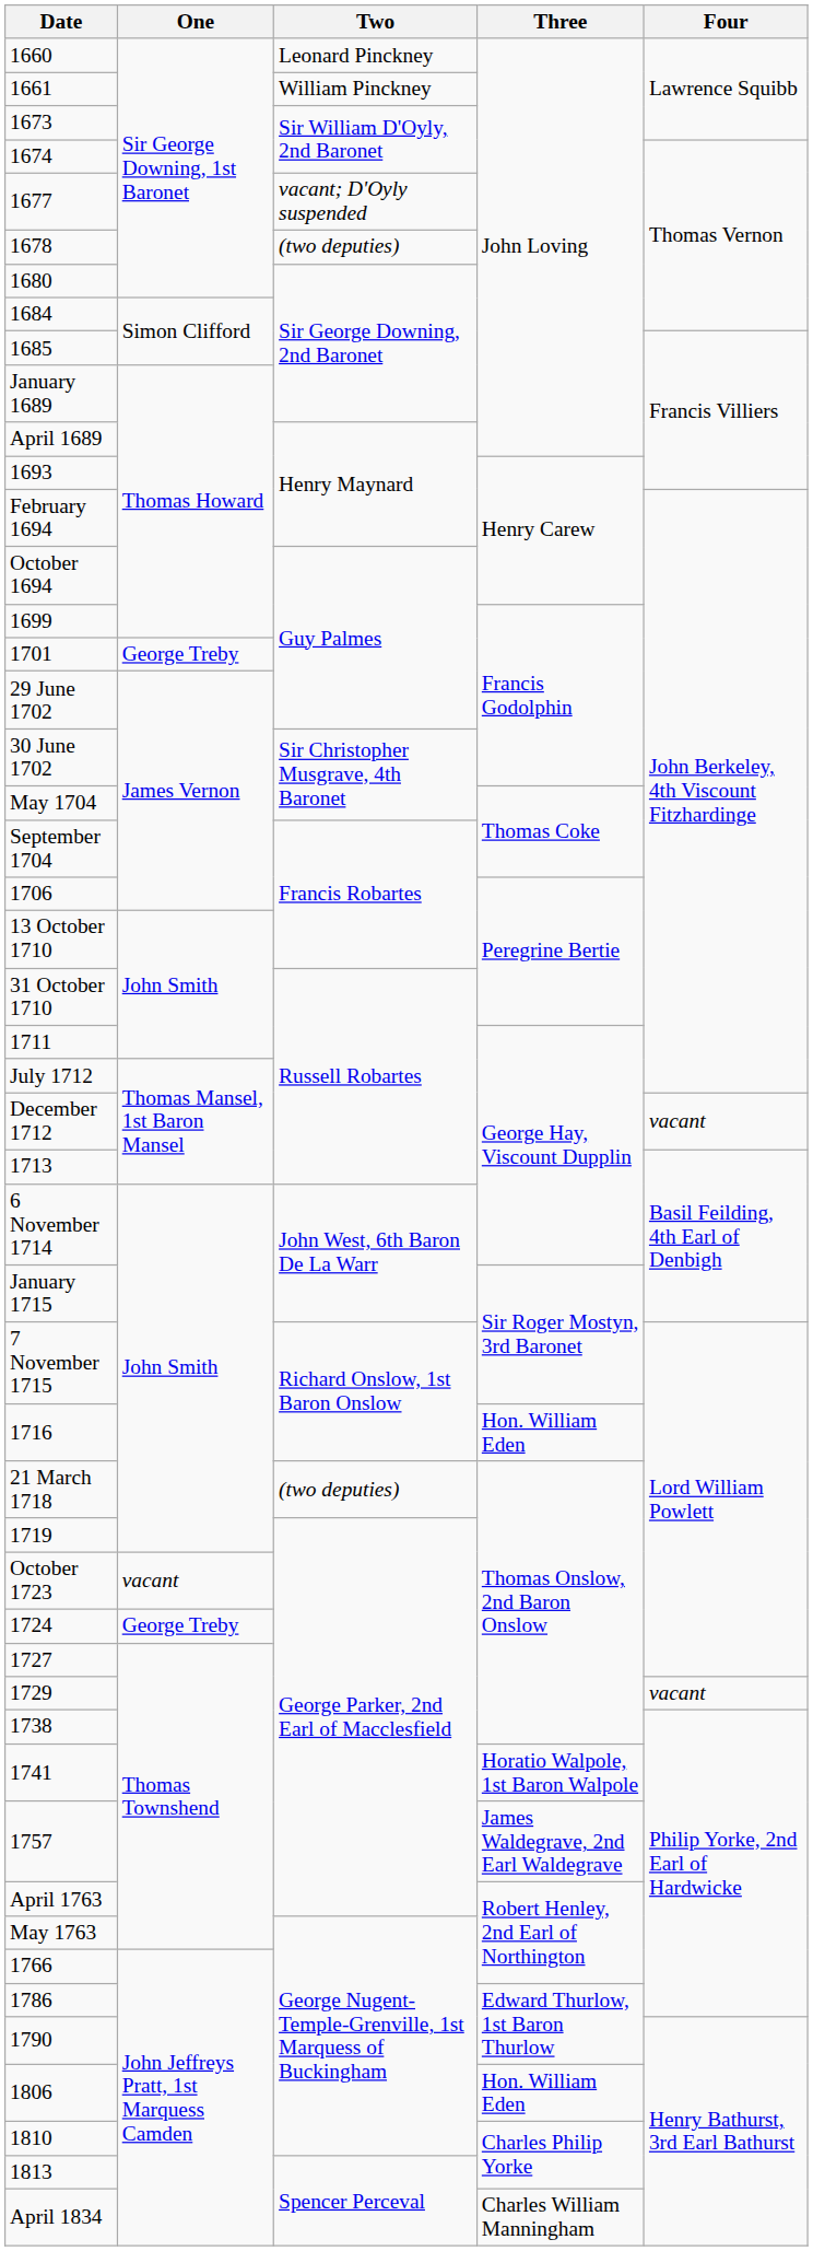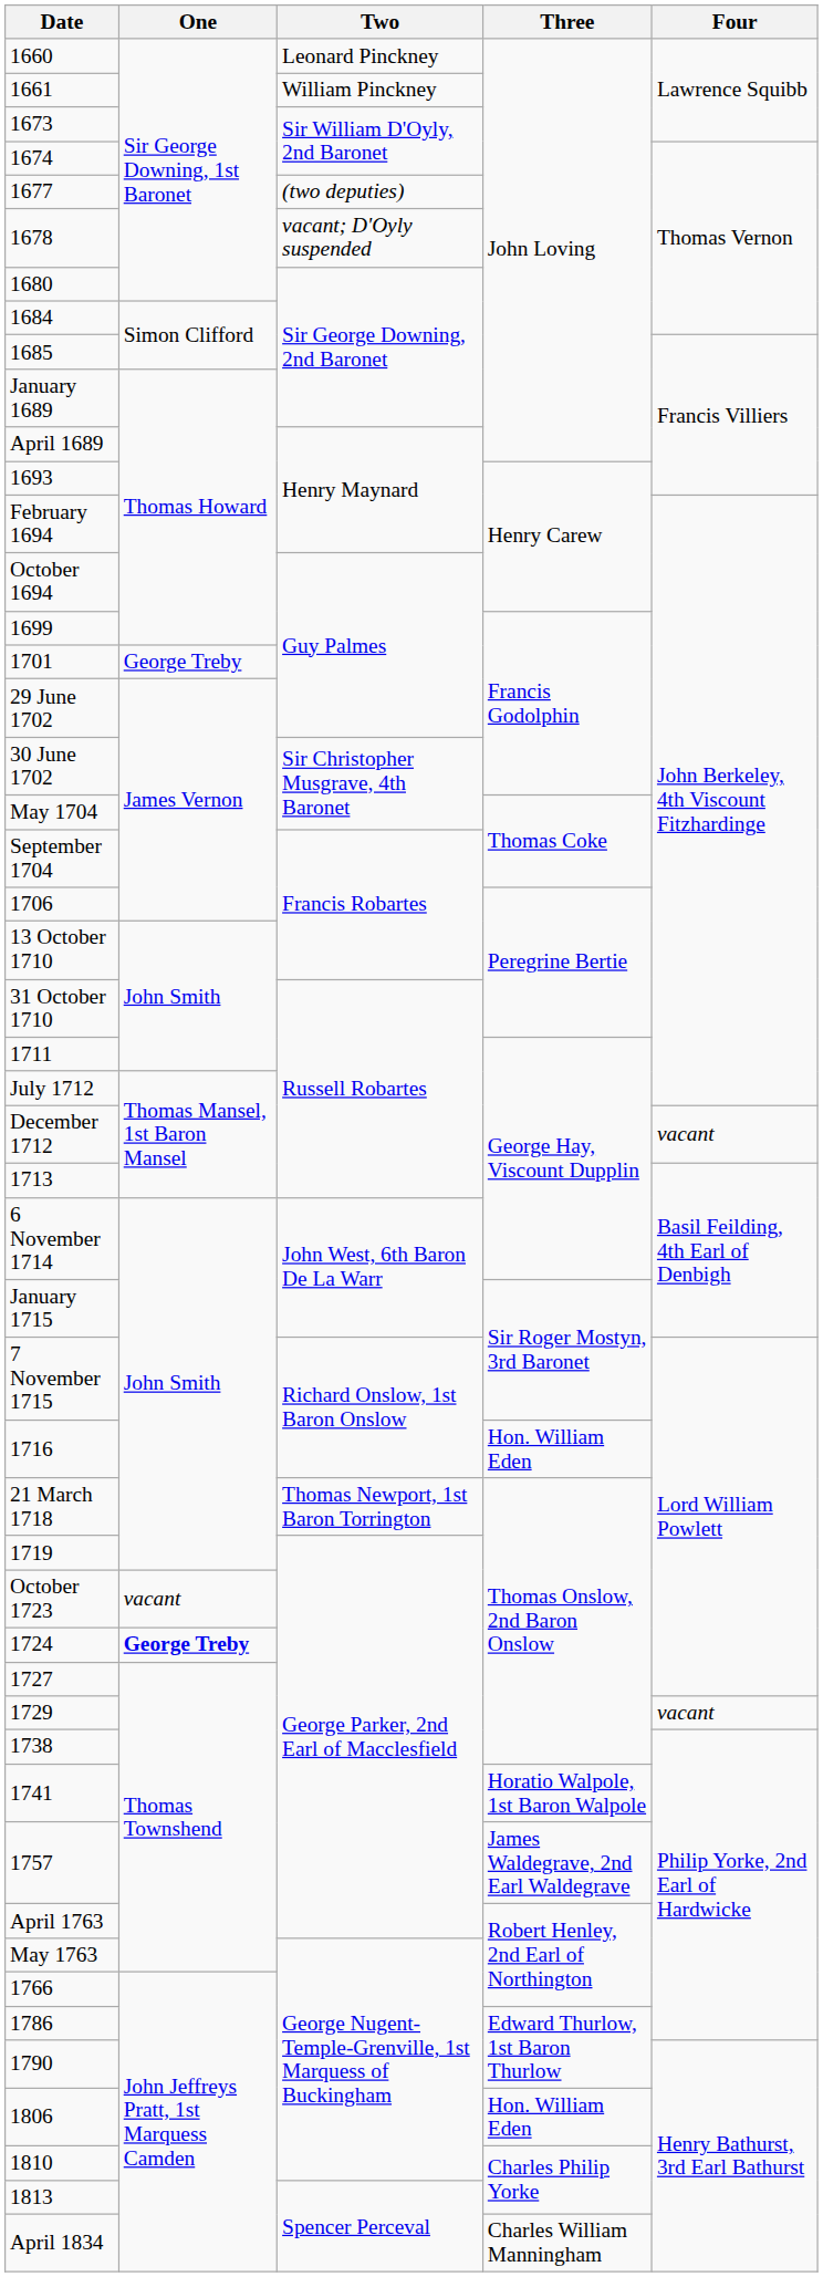 <table class="wikitable">
 <tr>
 <th>Date</th>
 <th>One</th>
 <th>Two</th>
 <th>Three</th>
 <th>Four</th>
 </tr>
 <tr>
 <td>1660</td>
 <td rowspan=7><a href='#'>Sir George Downing, 1st Baronet</a></td>
 <td>Leonard Pinckney</td>
 <td rowspan=11>John Loving</td>
 <td rowspan=3>Lawrence Squibb</td>
 </tr>
 <tr>
 <td>1661</td>
 <td>William Pinckney</td>
 </tr>
 <tr>
 <td>1673</td>
 <td rowspan=2><a href='#'>Sir William D'Oyly, 2nd Baronet</a></td>
 </tr>
 <tr>
 <td>1674</td>
 <td rowspan=5>Thomas Vernon</td>
 </tr>
 <tr>
 <td>1677</td>
-<td><em>vacant; D'Oyly suspended</em></td>
+<td><em>(two deputies)</em></td>
 </tr>
 <tr>
 <td>1678</td>
-<td><em>(two deputies)</em></td>
+<td><em>vacant; D'Oyly suspended</em></td>
 </tr>
 <tr>
 <td>1680</td>
 <td rowspan=4><a href='#'>Sir George Downing, 2nd Baronet</a></td>
 </tr>
 <tr>
 <td>1684</td>
 <td rowspan=2>Simon Clifford</td>
 </tr>
 <tr>
 <td>1685</td>
 <td rowspan=4>Francis Villiers</td>
 </tr>
 <tr>
 <td>January 1689</td>
 <td rowspan=6><a href='#'>Thomas Howard</a></td>
 </tr>
 <tr>
 <td>April 1689</td>
 <td rowspan=3>Henry Maynard</td>
 </tr>
 <tr>
 <td>1693</td>
 <td rowspan=3>Henry Carew</td>
 </tr>
 <tr>
 <td>February 1694</td>
 <td rowspan=13><a href='#'>John Berkeley, 4th Viscount Fitzhardinge</a></td>
 </tr>
 <tr>
 <td>October 1694</td>
 <td rowspan=4><a href='#'>Guy Palmes</a></td>
 </tr>
 <tr>
 <td>1699</td>
 <td rowspan=4><a href='#'>Francis Godolphin</a></td>
 </tr>
 <tr>
 <td>1701</td>
 <td><a href='#'>George Treby</a></td>
 </tr>
 <tr>
 <td>29 June 1702</td>
 <td rowspan=5><a href='#'>James Vernon</a></td>
 </tr>
 <tr>
 <td>30 June 1702</td>
 <td rowspan=2><a href='#'>Sir Christopher Musgrave, 4th Baronet</a></td>
 </tr>
 <tr>
 <td>May 1704</td>
 <td rowspan=2><a href='#'>Thomas Coke</a></td>
 </tr>
 <tr>
 <td>September 1704</td>
 <td rowspan=3><a href='#'>Francis Robartes</a></td>
 </tr>
 <tr>
 <td>1706</td>
 <td rowspan=3><a href='#'>Peregrine Bertie</a></td>
 </tr>
 <tr>
 <td>13 October 1710</td>
 <td rowspan=3><a href='#'>John Smith</a></td>
 </tr>
 <tr>
 <td>31 October 1710</td>
 <td rowspan=5><a href='#'>Russell Robartes</a></td>
 </tr>
 <tr>
 <td>1711</td>
 <td rowspan=5><a href='#'>George Hay, Viscount Dupplin</a></td>
 </tr>
 <tr>
 <td>July 1712</td>
 <td rowspan=3><a href='#'>Thomas Mansel, 1st Baron Mansel</a></td>
 </tr>
 <tr>
 <td>December 1712</td>
 <td><em>vacant</em></td>
 </tr>
 <tr>
 <td>1713</td>
 <td rowspan=3><a href='#'>Basil Feilding, 4th Earl of Denbigh</a></td>
 </tr>
 <tr>
 <td>6 November 1714</td>
 <td rowspan=6><a href='#'>John Smith</a></td>
 <td rowspan=2><a href='#'>John West, 6th Baron De La Warr</a></td>
 </tr>
 <tr>
 <td>January 1715</td>
 <td rowspan=2><a href='#'>Sir Roger Mostyn, 3rd Baronet</a></td>
 </tr>
 <tr>
 <td>7 November 1715</td>
 <td rowspan=2><a href='#'>Richard Onslow, 1st Baron Onslow</a></td>
 <td rowspan=7><a href='#'>Lord William Powlett</a></td>
 </tr>
 <tr>
 <td>1716</td>
 <td><a href='#'>Hon. William Eden</a></td>
 </tr>
 <tr>
 <td>21 March 1718</td>
-<td><em>(two deputies)</em></td>
+<td><a href='#'>Thomas Newport, 1st Baron Torrington</a></td>
 <td rowspan=7><a href='#'>Thomas Onslow, 2nd Baron Onslow</a></td>
 </tr>
 <tr>
 <td>1719</td>
 <td rowspan=9><a href='#'>George Parker, 2nd Earl of Macclesfield</a></td>
 </tr>
 <tr>
 <td>October 1723</td>
 <td><em>vacant</em></td>
 </tr>
 <tr>
 <td>1724</td>
-<td><a href='#'>George Treby</a></td>
+<td><strong><a href='#'>George Treby</a></strong></td>
 </tr>
 <tr>
 <td>1727</td>
 <td rowspan=7><a href='#'>Thomas Townshend</a></td>
 </tr>
 <tr>
 <td>1729</td>
 <td><em>vacant</em></td>
 </tr>
 <tr>
 <td>1738</td>
 <td rowspan=7><a href='#'>Philip Yorke, 2nd Earl of Hardwicke</a></td>
 </tr>
 <tr>
 <td>1741</td>
 <td><a href='#'>Horatio Walpole, 1st Baron Walpole</a></td>
 </tr>
 <tr>
 <td>1757</td>
 <td><a href='#'>James Waldegrave, 2nd Earl Waldegrave</a></td>
 </tr>
 <tr>
 <td>April 1763</td>
 <td rowspan=3><a href='#'>Robert Henley, 2nd Earl of Northington</a></td>
 </tr>
 <tr>
 <td>May 1763</td>
 <td rowspan=6><a href='#'>George Nugent-Temple-Grenville, 1st Marquess of Buckingham</a></td>
 </tr>
 <tr>
 <td>1766</td>
 <td rowspan=7><a href='#'>John Jeffreys Pratt, 1st Marquess Camden</a></td>
 </tr>
 <tr>
 <td>1786</td>
 <td rowspan=2><a href='#'>Edward Thurlow, 1st Baron Thurlow</a></td>
 </tr>
 <tr>
 <td>1790</td>
 <td rowspan=5><a href='#'>Henry Bathurst, 3rd Earl Bathurst</a></td>
 </tr>
 <tr>
 <td>1806</td>
 <td><a href='#'>Hon. William Eden</a></td>
 </tr>
 <tr>
 <td>1810</td>
 <td rowspan=2><a href='#'>Charles Philip Yorke</a></td>
 </tr>
 <tr>
 <td>1813</td>
 <td rowspan=2><a href='#'>Spencer Perceval</a></td>
 </tr>
 <tr>
 <td>April 1834</td>
 <td>Charles William Manningham</td>
 </tr>
 </table>
